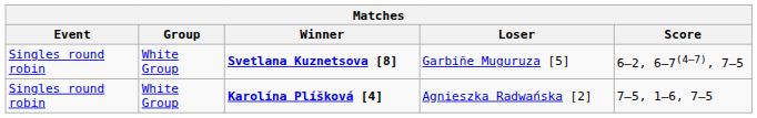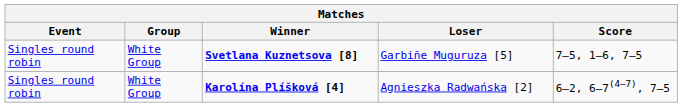 <table class="wikitable collapsible uncollapsed" style="margin:1em auto;">
 <tr>
 <th colspan=6>Matches</th>
 </tr>
 <tr>
 <th style="width:135px;">Event</th>
 <th style="width:85px;">Group</th>
 <th style="width:200px;">Winner</th>
 <th style="width:200px;">Loser</th>
 <th style="width:140px;">Score</th>
 </tr>
 <tr align=left>
 <td><a href='#'>Singles round robin</a></td>
 <td><a href='#'>White Group</a></td>
 <td><strong> <a href='#'>Svetlana Kuznetsova</a> [8]</strong></td>
 <td> <a href='#'>Garbiñe Muguruza</a> [5]</td>
-<td>6–2, 6–7<sup>(4–7)</sup>, 7–5</td>
+<td>7–5, 1–6, 7–5</td>
 </tr>
 <tr align=left>
 <td><a href='#'>Singles round robin</a></td>
 <td><a href='#'>White Group</a></td>
 <td><strong> <a href='#'>Karolína Plíšková</a> [4]</strong></td>
 <td> <a href='#'>Agnieszka Radwańska</a> [2]</td>
-<td>7–5, 1–6, 7–5</td>
+<td>6–2, 6–7<sup>(4–7)</sup>, 7–5</td>
 </tr>
 </table>
